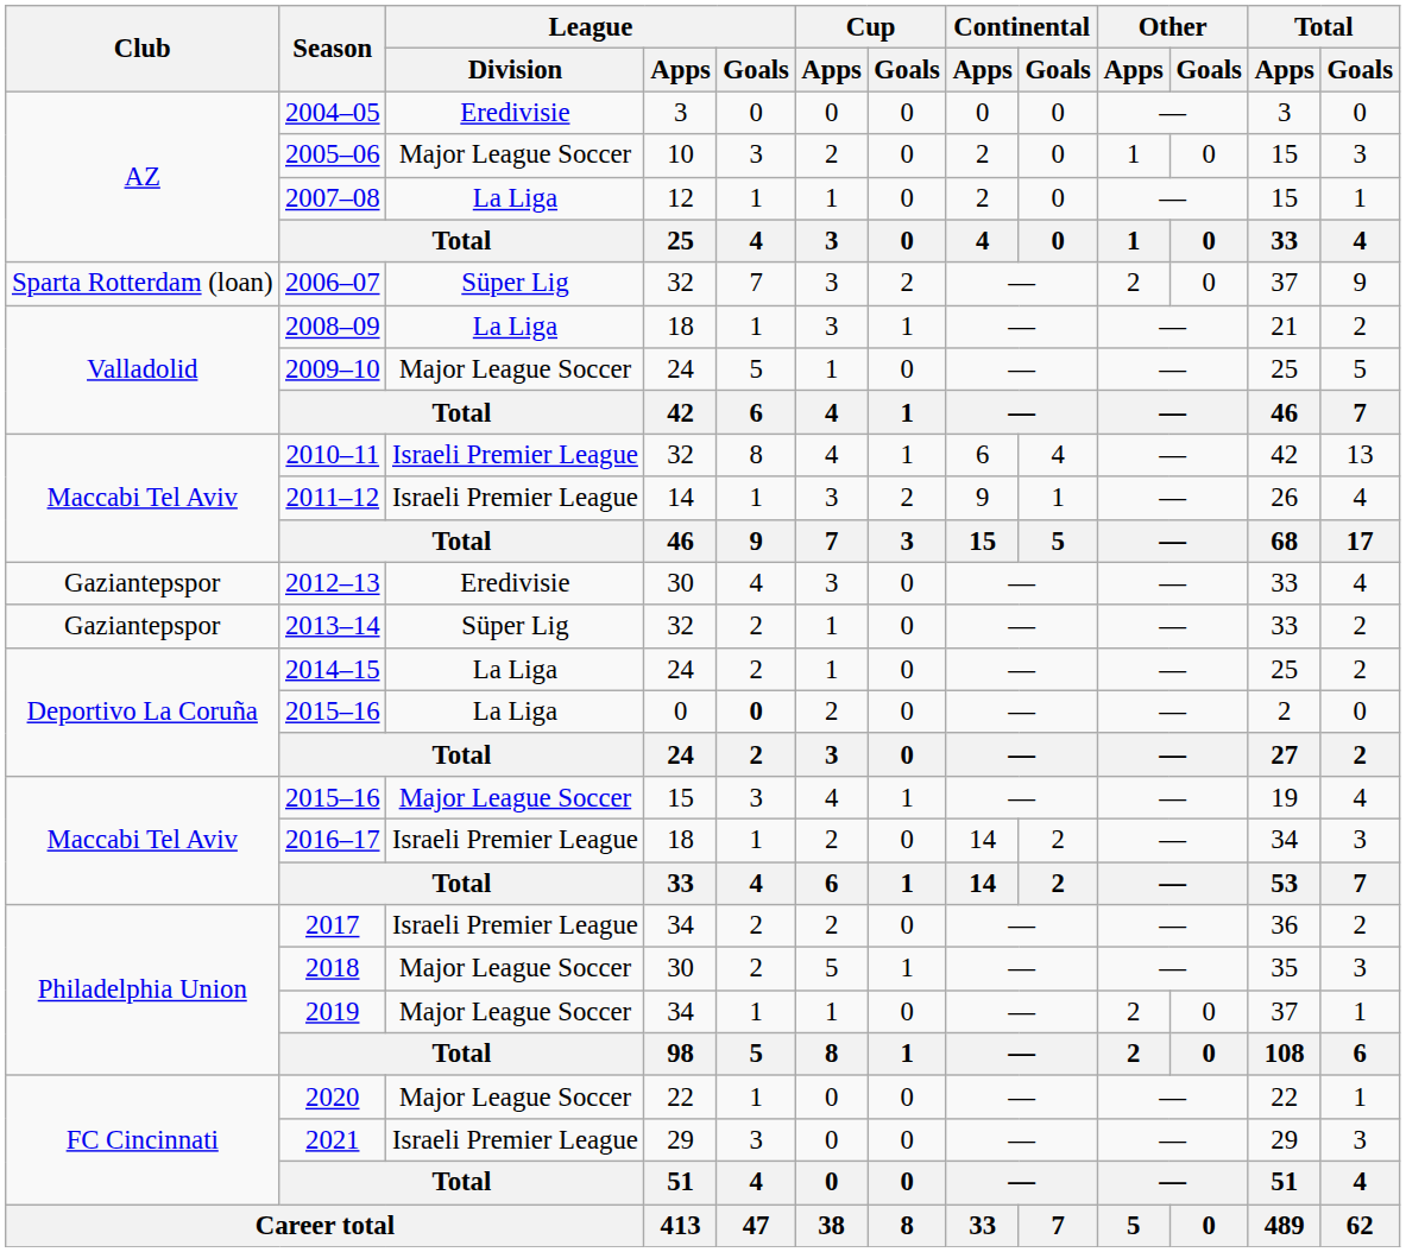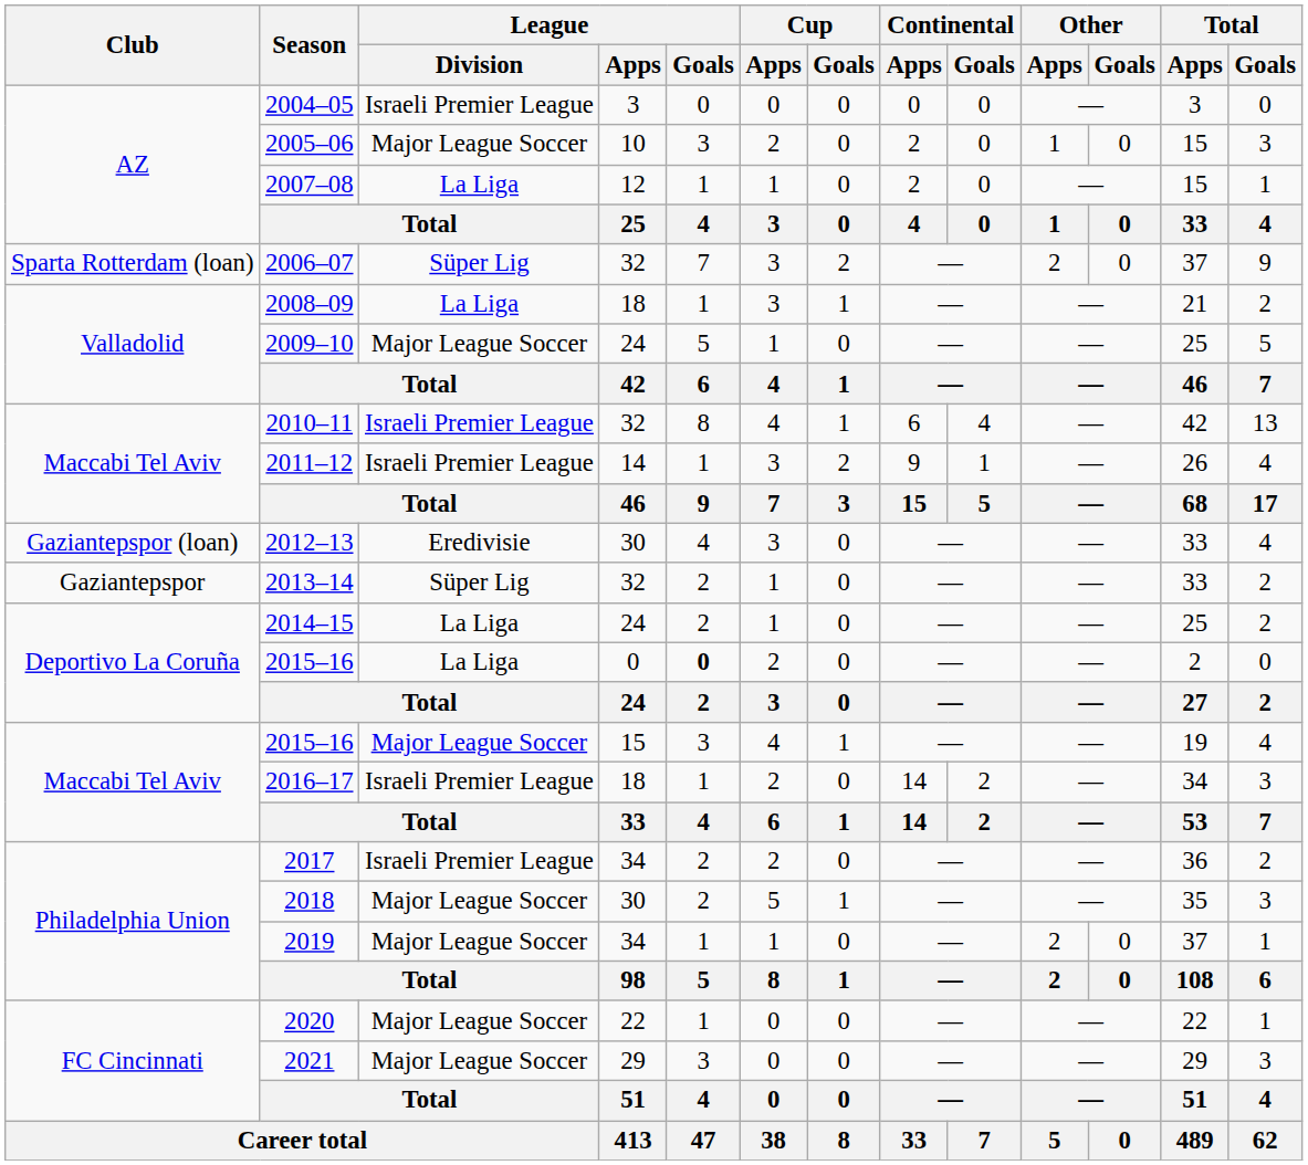 <table class="wikitable" style="text-align:center">
 <tr>
 <th rowspan="2">Club</th>
 <th rowspan="2">Season</th>
 <th colspan="3">League</th>
 <th colspan="2">Cup</th>
 <th colspan="2">Continental</th>
 <th colspan="2">Other</th>
 <th colspan="2">Total</th>
 </tr>
 <tr>
 <th>Division</th>
 <th>Apps</th>
 <th>Goals</th>
 <th>Apps</th>
 <th>Goals</th>
 <th>Apps</th>
 <th>Goals</th>
 <th>Apps</th>
 <th>Goals</th>
 <th>Apps</th>
 <th>Goals</th>
 </tr>
 <tr>
 <td rowspan="4"><a href='#'>AZ</a></td>
 <td><a href='#'>2004–05</a></td>
-<td><a href='#'>Eredivisie</a></td>
+<td>Israeli Premier League</td>
 <td>3</td>
 <td>0</td>
 <td>0</td>
 <td>0</td>
 <td>0</td>
 <td>0</td>
 <td colspan="2">—</td>
 <td>3</td>
 <td>0</td>
 </tr>
 <tr>
 <td><a href='#'>2005–06</a></td>
 <td>Major League Soccer</td>
 <td>10</td>
 <td>3</td>
 <td>2</td>
 <td>0</td>
 <td>2</td>
 <td>0</td>
 <td>1</td>
 <td>0</td>
 <td>15</td>
 <td>3</td>
 </tr>
 <tr>
 <td><a href='#'>2007–08</a></td>
 <td><a href='#'>La Liga</a></td>
 <td>12</td>
 <td>1</td>
 <td>1</td>
 <td>0</td>
 <td>2</td>
 <td>0</td>
 <td colspan="2">—</td>
 <td>15</td>
 <td>1</td>
 </tr>
 <tr>
 <th colspan="2">Total</th>
 <th>25</th>
 <th>4</th>
 <th>3</th>
 <th>0</th>
 <th>4</th>
 <th>0</th>
 <th>1</th>
 <th>0</th>
 <th>33</th>
 <th>4</th>
 </tr>
 <tr>
 <td><a href='#'>Sparta Rotterdam</a> (loan)</td>
 <td><a href='#'>2006–07</a></td>
 <td><a href='#'>Süper Lig</a></td>
 <td>32</td>
 <td>7</td>
 <td>3</td>
 <td>2</td>
 <td colspan="2">—</td>
 <td>2</td>
 <td>0</td>
 <td>37</td>
 <td>9</td>
 </tr>
 <tr>
 <td rowspan="3"><a href='#'>Valladolid</a></td>
 <td><a href='#'>2008–09</a></td>
 <td><a href='#'>La Liga</a></td>
 <td>18</td>
 <td>1</td>
 <td>3</td>
 <td>1</td>
 <td colspan="2">—</td>
 <td colspan="2">—</td>
 <td>21</td>
 <td>2</td>
 </tr>
 <tr>
 <td><a href='#'>2009–10</a></td>
 <td>Major League Soccer</td>
 <td>24</td>
 <td>5</td>
 <td>1</td>
 <td>0</td>
 <td colspan="2">—</td>
 <td colspan="2">—</td>
 <td>25</td>
 <td>5</td>
 </tr>
 <tr>
 <th colspan="2">Total</th>
 <th>42</th>
 <th>6</th>
 <th>4</th>
 <th>1</th>
 <th colspan="2">—</th>
 <th colspan="2">—</th>
 <th>46</th>
 <th>7</th>
 </tr>
 <tr>
 <td rowspan="3"><a href='#'>Maccabi Tel Aviv</a></td>
 <td><a href='#'>2010–11</a></td>
 <td><a href='#'>Israeli Premier League</a></td>
 <td>32</td>
 <td>8</td>
 <td>4</td>
 <td>1</td>
 <td>6</td>
 <td>4</td>
 <td colspan="2">—</td>
 <td>42</td>
 <td>13</td>
 </tr>
 <tr>
 <td><a href='#'>2011–12</a></td>
 <td>Israeli Premier League</td>
 <td>14</td>
 <td>1</td>
 <td>3</td>
 <td>2</td>
 <td>9</td>
 <td>1</td>
 <td colspan="2">—</td>
 <td>26</td>
 <td>4</td>
 </tr>
 <tr>
 <th colspan="2">Total</th>
 <th>46</th>
 <th>9</th>
 <th>7</th>
 <th>3</th>
 <th>15</th>
 <th>5</th>
 <th colspan="2">—</th>
 <th>68</th>
 <th>17</th>
 </tr>
 <tr>
-<td>Gaziantepspor</td>
+<td><a href='#'>Gaziantepspor</a> (loan)</td>
 <td><a href='#'>2012–13</a></td>
 <td>Eredivisie</td>
 <td>30</td>
 <td>4</td>
 <td>3</td>
 <td>0</td>
 <td colspan="2">—</td>
 <td colspan="2">—</td>
 <td>33</td>
 <td>4</td>
 </tr>
 <tr>
 <td>Gaziantepspor</td>
 <td><a href='#'>2013–14</a></td>
 <td>Süper Lig</td>
 <td>32</td>
 <td>2</td>
 <td>1</td>
 <td>0</td>
 <td colspan="2">—</td>
 <td colspan="2">—</td>
 <td>33</td>
 <td>2</td>
 </tr>
 <tr>
 <td rowspan="3"><a href='#'>Deportivo La Coruña</a></td>
 <td><a href='#'>2014–15</a></td>
 <td>La Liga</td>
 <td>24</td>
 <td>2</td>
 <td>1</td>
 <td>0</td>
 <td colspan="2">—</td>
 <td colspan="2">—</td>
 <td>25</td>
 <td>2</td>
 </tr>
 <tr>
 <td><a href='#'>2015–16</a></td>
 <td>La Liga</td>
 <td>0</td>
 <td><strong>0</strong></td>
 <td>2</td>
 <td>0</td>
 <td colspan="2">—</td>
 <td colspan="2">—</td>
 <td>2</td>
 <td>0</td>
 </tr>
 <tr>
 <th colspan="2">Total</th>
 <th>24</th>
 <th>2</th>
 <th>3</th>
 <th>0</th>
 <th colspan="2">—</th>
 <th colspan="2">—</th>
 <th>27</th>
 <th>2</th>
 </tr>
 <tr>
 <td rowspan="3"><a href='#'>Maccabi Tel Aviv</a></td>
 <td><a href='#'>2015–16</a></td>
 <td><a href='#'>Major League Soccer</a></td>
 <td>15</td>
 <td>3</td>
 <td>4</td>
 <td>1</td>
 <td colspan="2">—</td>
 <td colspan="2">—</td>
 <td>19</td>
 <td>4</td>
 </tr>
 <tr>
 <td><a href='#'>2016–17</a></td>
 <td>Israeli Premier League</td>
 <td>18</td>
 <td>1</td>
 <td>2</td>
 <td>0</td>
 <td>14</td>
 <td>2</td>
 <td colspan="2">—</td>
 <td>34</td>
 <td>3</td>
 </tr>
 <tr>
 <th colspan="2">Total</th>
 <th>33</th>
 <th>4</th>
 <th>6</th>
 <th>1</th>
 <th>14</th>
 <th>2</th>
 <th colspan="2">—</th>
 <th>53</th>
 <th>7</th>
 </tr>
 <tr>
 <td rowspan="4"><a href='#'>Philadelphia Union</a></td>
 <td><a href='#'>2017</a></td>
 <td>Israeli Premier League</td>
 <td>34</td>
 <td>2</td>
 <td>2</td>
 <td>0</td>
 <td colspan="2">—</td>
 <td colspan="2">—</td>
 <td>36</td>
 <td>2</td>
 </tr>
 <tr>
 <td><a href='#'>2018</a></td>
 <td>Major League Soccer</td>
 <td>30</td>
 <td>2</td>
 <td>5</td>
 <td>1</td>
 <td colspan="2">—</td>
 <td colspan="2">—</td>
 <td>35</td>
 <td>3</td>
 </tr>
 <tr>
 <td><a href='#'>2019</a></td>
 <td>Major League Soccer</td>
 <td>34</td>
 <td>1</td>
 <td>1</td>
 <td>0</td>
 <td colspan="2">—</td>
 <td>2</td>
 <td>0</td>
 <td>37</td>
 <td>1</td>
 </tr>
 <tr>
 <th colspan="2">Total</th>
 <th>98</th>
 <th>5</th>
 <th>8</th>
 <th>1</th>
 <th colspan="2">—</th>
 <th>2</th>
 <th>0</th>
 <th>108</th>
 <th>6</th>
 </tr>
 <tr>
 <td rowspan="3"><a href='#'>FC Cincinnati</a></td>
 <td><a href='#'>2020</a></td>
 <td>Major League Soccer</td>
 <td>22</td>
 <td>1</td>
 <td>0</td>
 <td>0</td>
 <td colspan="2">—</td>
 <td colspan="2">—</td>
 <td>22</td>
 <td>1</td>
 </tr>
 <tr>
 <td><a href='#'>2021</a></td>
-<td>Israeli Premier League</td>
+<td>Major League Soccer</td>
 <td>29</td>
 <td>3</td>
 <td>0</td>
 <td>0</td>
 <td colspan="2">—</td>
 <td colspan="2">—</td>
 <td>29</td>
 <td>3</td>
 </tr>
 <tr>
 <th colspan="2">Total</th>
 <th>51</th>
 <th>4</th>
 <th>0</th>
 <th>0</th>
 <th colspan="2">—</th>
 <th colspan="2">—</th>
 <th>51</th>
 <th>4</th>
 </tr>
 <tr>
 <th colspan="3">Career total</th>
 <th>413</th>
 <th>47</th>
 <th>38</th>
 <th>8</th>
 <th>33</th>
 <th>7</th>
 <th>5</th>
 <th>0</th>
 <th>489</th>
 <th>62</th>
 </tr>
 </table>
